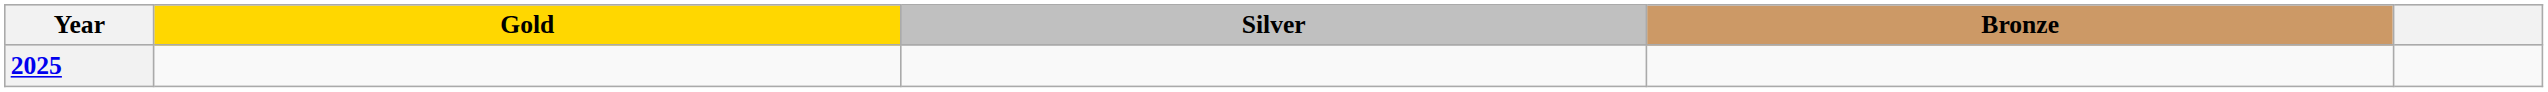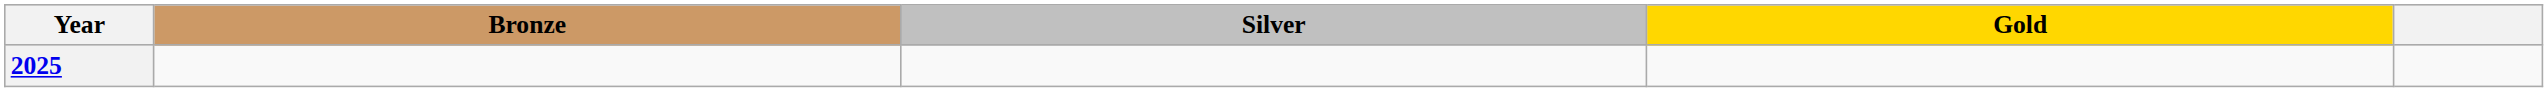 <table class="wikitable unsortable" style="text-align:left; width:80%">
 <tr>
 <th scope="col" style="text-align:center; width:5%">Year</th>
+<th scope="col" style="text-align:center; width:25%; background:#c96">Bronze</th>
+<th scope="col" style="text-align:center; width:25%; background:silver">Silver</th>
 <th scope="col" style="text-align:center; width:25%; background:gold">Gold</th>
-<th scope="col" style="text-align:center; width:25%; background:silver">Silver</th>
-<th scope="col" style="text-align:center; width:25%; background:#c96">Bronze</th>
 <th scope="col" style="text-align:center; width:5%"></th>
 </tr>
 <tr>
 <th scope="row" style="text-align:left"><a href='#'>2025</a></th>
 <td></td>
 <td></td>
 <td></td>
 <td></td>
 </tr>
 </table>
